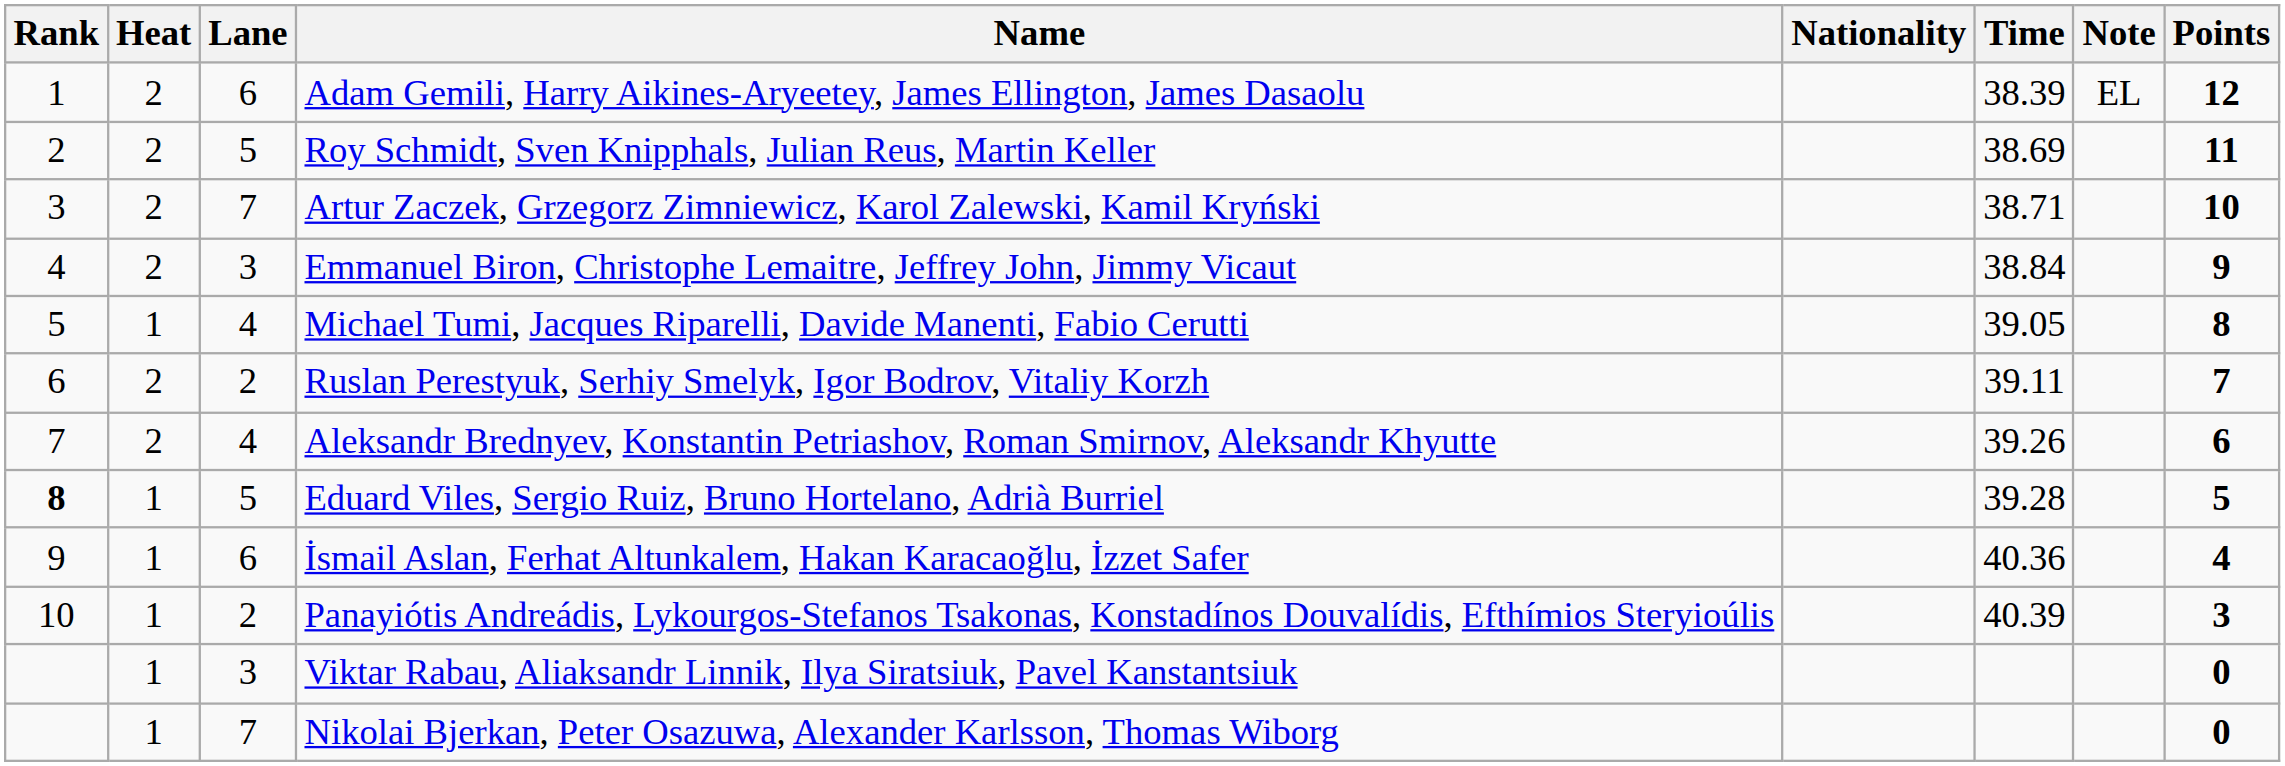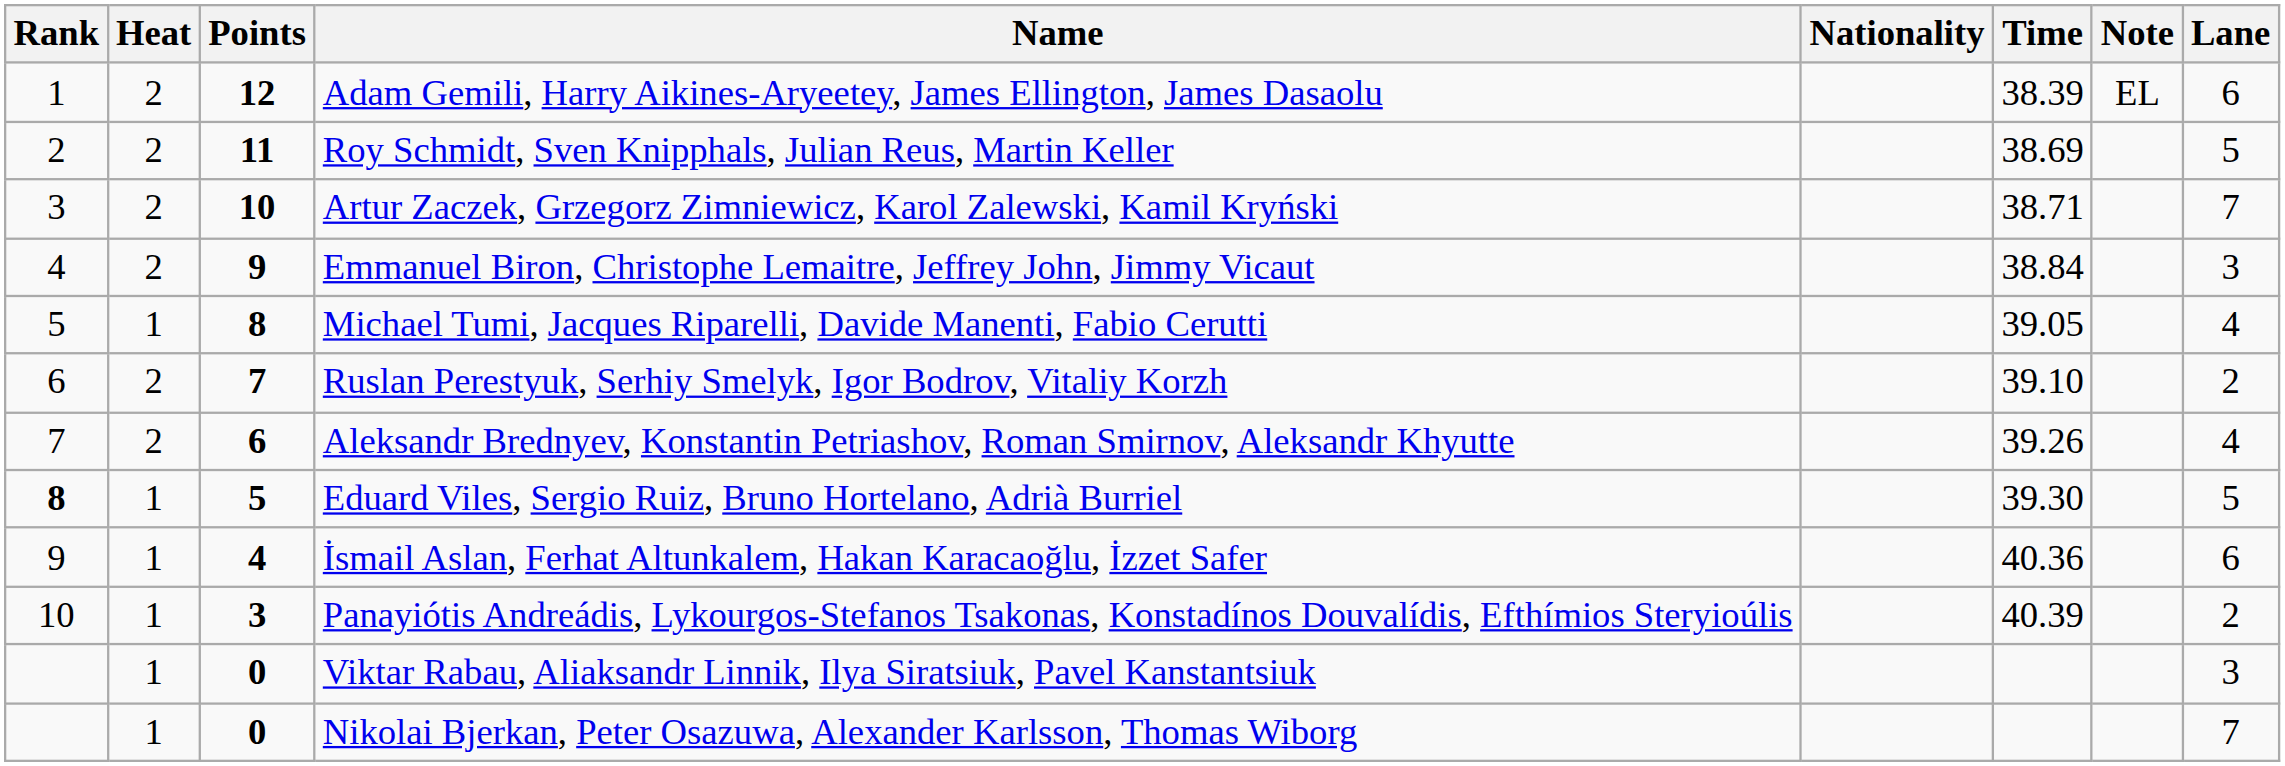 <table class="wikitable sortable" style="text-align:center">
 <tr>
 <th>Rank</th>
 <th>Heat</th>
-<th>Lane</th>
+<th>Points</th>
 <th>Name</th>
 <th>Nationality</th>
 <th>Time</th>
 <th>Note</th>
-<th>Points</th>
+<th>Lane</th>
 </tr>
 <tr>
 <td>1</td>
 <td>2</td>
-<td>6</td>
+<td><strong>12</strong></td>
 <td align=left><a href='#'>Adam Gemili</a>, <a href='#'>Harry Aikines-Aryeetey</a>, <a href='#'>James Ellington</a>, <a href='#'>James Dasaolu</a></td>
 <td align=left></td>
 <td>38.39</td>
 <td>EL</td>
-<td><strong>12</strong></td>
+<td>6</td>
 </tr>
 <tr>
 <td>2</td>
 <td>2</td>
-<td>5</td>
+<td><strong>11</strong></td>
 <td align=left><a href='#'>Roy Schmidt</a>, <a href='#'>Sven Knipphals</a>, <a href='#'>Julian Reus</a>, <a href='#'>Martin Keller</a></td>
 <td align=left></td>
 <td>38.69</td>
 <td></td>
-<td><strong>11</strong></td>
+<td>5</td>
 </tr>
 <tr>
 <td>3</td>
 <td>2</td>
-<td>7</td>
+<td><strong>10</strong></td>
 <td align=left><a href='#'>Artur Zaczek</a>, <a href='#'>Grzegorz Zimniewicz</a>, <a href='#'>Karol Zalewski</a>, <a href='#'>Kamil Kryński</a></td>
 <td align=left></td>
 <td>38.71</td>
 <td></td>
-<td><strong>10</strong></td>
+<td>7</td>
 </tr>
 <tr>
 <td>4</td>
 <td>2</td>
-<td>3</td>
+<td><strong>9</strong></td>
 <td align=left><a href='#'>Emmanuel Biron</a>, <a href='#'>Christophe Lemaitre</a>, <a href='#'>Jeffrey John</a>, <a href='#'>Jimmy Vicaut</a></td>
 <td align=left></td>
 <td>38.84</td>
 <td></td>
-<td><strong>9</strong></td>
+<td>3</td>
 </tr>
 <tr>
 <td>5</td>
 <td>1</td>
-<td>4</td>
+<td><strong>8</strong></td>
 <td align=left><a href='#'>Michael Tumi</a>, <a href='#'>Jacques Riparelli</a>, <a href='#'>Davide Manenti</a>, <a href='#'>Fabio Cerutti</a></td>
 <td align=left></td>
 <td>39.05</td>
 <td></td>
-<td><strong>8</strong></td>
+<td>4</td>
 </tr>
 <tr>
 <td>6</td>
 <td>2</td>
-<td>2</td>
+<td><strong>7</strong></td>
 <td align=left><a href='#'>Ruslan Perestyuk</a>, <a href='#'>Serhiy Smelyk</a>, <a href='#'>Igor Bodrov</a>, <a href='#'>Vitaliy Korzh</a></td>
 <td align=left></td>
-<td>39.11</td>
+<td>39.10</td>
 <td></td>
-<td><strong>7</strong></td>
+<td>2</td>
 </tr>
 <tr>
 <td>7</td>
 <td>2</td>
-<td>4</td>
+<td><strong>6</strong></td>
 <td align=left><a href='#'>Aleksandr Brednyev</a>, <a href='#'>Konstantin Petriashov</a>, <a href='#'>Roman Smirnov</a>, <a href='#'>Aleksandr Khyutte</a></td>
 <td align=left></td>
 <td>39.26</td>
 <td></td>
-<td><strong>6</strong></td>
+<td>4</td>
 </tr>
 <tr>
 <td><strong>8</strong></td>
 <td>1</td>
-<td>5</td>
+<td><strong>5</strong></td>
 <td align=left><a href='#'>Eduard Viles</a>, <a href='#'>Sergio Ruiz</a>, <a href='#'>Bruno Hortelano</a>, <a href='#'>Adrià Burriel</a></td>
 <td align=left></td>
-<td>39.28</td>
+<td>39.30</td>
 <td></td>
-<td><strong>5</strong></td>
+<td>5</td>
 </tr>
 <tr>
 <td>9</td>
 <td>1</td>
-<td>6</td>
+<td><strong>4</strong></td>
 <td align=left><a href='#'>İsmail Aslan</a>, <a href='#'>Ferhat Altunkalem</a>, <a href='#'>Hakan Karacaoğlu</a>, <a href='#'>İzzet Safer</a></td>
 <td align=left></td>
 <td>40.36</td>
 <td></td>
-<td><strong>4</strong></td>
+<td>6</td>
 </tr>
 <tr>
 <td>10</td>
 <td>1</td>
-<td>2</td>
+<td><strong>3</strong></td>
 <td align=left><a href='#'>Panayiótis Andreádis</a>, <a href='#'>Lykourgos-Stefanos Tsakonas</a>, <a href='#'>Konstadínos Douvalídis</a>, <a href='#'>Efthímios Steryioúlis</a></td>
 <td align=left></td>
 <td>40.39</td>
 <td></td>
-<td><strong>3</strong></td>
+<td>2</td>
 </tr>
 <tr>
 <td></td>
 <td>1</td>
-<td>3</td>
+<td><strong>0</strong></td>
 <td align=left><a href='#'>Viktar Rabau</a>, <a href='#'>Aliaksandr Linnik</a>, <a href='#'>Ilya Siratsiuk</a>, <a href='#'>Pavel Kanstantsiuk</a></td>
 <td align=left></td>
 <td></td>
 <td></td>
-<td><strong>0</strong></td>
+<td>3</td>
 </tr>
 <tr>
 <td></td>
 <td>1</td>
-<td>7</td>
+<td><strong>0</strong></td>
 <td align=left><a href='#'>Nikolai Bjerkan</a>, <a href='#'>Peter Osazuwa</a>, <a href='#'>Alexander Karlsson</a>, <a href='#'>Thomas Wiborg</a></td>
 <td align=left></td>
 <td></td>
 <td></td>
-<td><strong>0</strong></td>
+<td>7</td>
 </tr>
 </table>
